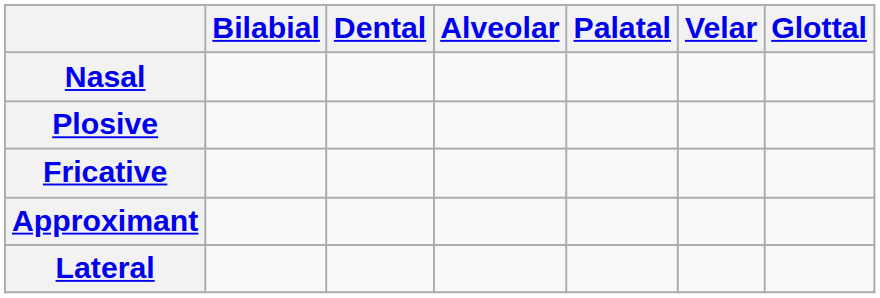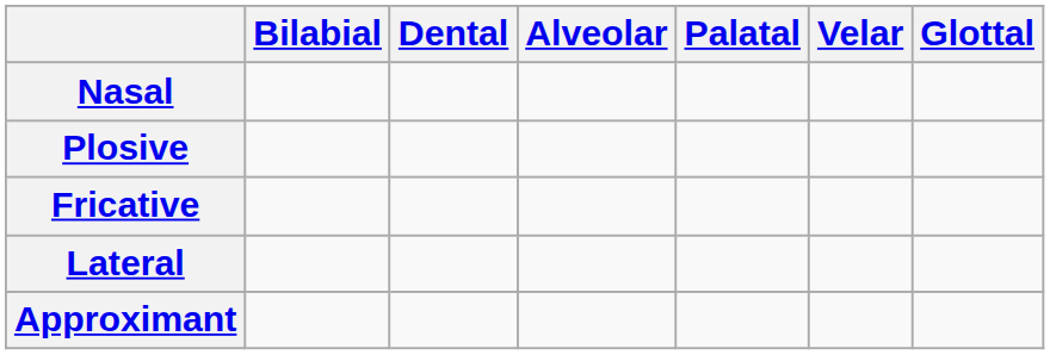 <table class="wikitable" style="text-align:center">
 <tr>
 <th></th>
 <th><a href='#'>Bilabial</a></th>
 <th><a href='#'>Dental</a></th>
 <th><a href='#'>Alveolar</a></th>
 <th><a href='#'>Palatal</a></th>
 <th><a href='#'>Velar</a></th>
 <th><a href='#'>Glottal</a></th>
 </tr>
 <tr>
 <th><a href='#'>Nasal</a></th>
 <td><br></td>
 <td></td>
 <td><br></td>
 <td></td>
 <td></td>
 <td></td>
 </tr>
 <tr>
 <th><a href='#'>Plosive</a></th>
 <td><br></td>
 <td><br></td>
 <td><br></td>
 <td></td>
 <td><br></td>
 <td></td>
 </tr>
 <tr>
 <th><a href='#'>Fricative</a></th>
 <td></td>
 <td></td>
 <td><br></td>
 <td></td>
 <td></td>
 <td><br></td>
 </tr>
 <tr>
+<th><a href='#'>Lateral</a></th>
+<td></td>
+<td></td>
+<td><br></td>
+<td></td>
+<td></td>
+<td></td>
+</tr>
+<tr>
 <th><a href='#'>Approximant</a></th>
 <td></td>
 <td><br></td>
 <td><br></td>
 <td><br></td>
 <td><br></td>
 <td></td>
 </tr>
-<tr>
-<th><a href='#'>Lateral</a></th>
-<td></td>
-<td></td>
-<td><br></td>
-<td></td>
-<td></td>
-<td></td>
-</tr>
 </table>
